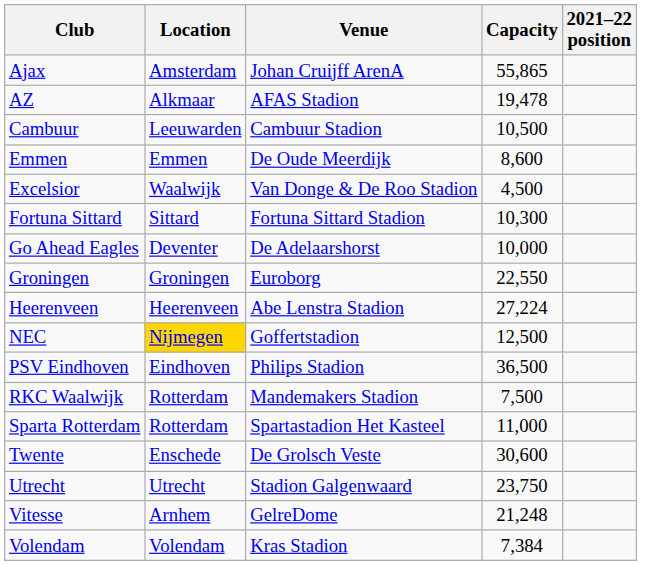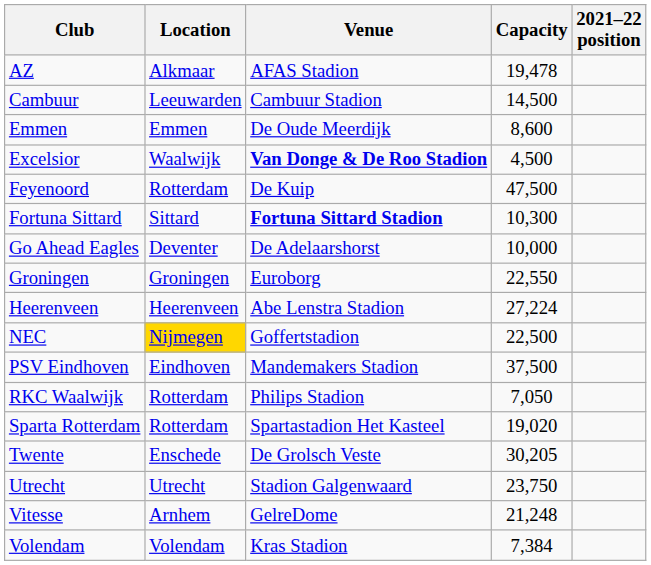 <table class="wikitable sortable">
 <tr>
 <th>Club</th>
 <th>Location</th>
 <th>Venue</th>
 <th>Capacity</th>
 <th>2021–22<br>position</th>
-</tr>
-<tr>
-<td><a href='#'>Ajax</a></td>
-<td><a href='#'>Amsterdam</a></td>
-<td><a href='#'>Johan Cruijff ArenA</a></td>
-<td style="text-align: center;">55,865</td>
-<td></td>
 </tr>
 <tr>
 <td><a href='#'>AZ</a></td>
 <td><a href='#'>Alkmaar</a></td>
 <td><a href='#'>AFAS Stadion</a></td>
 <td style="text-align: center;">19,478</td>
 <td></td>
 </tr>
 <tr>
 <td><a href='#'>Cambuur</a></td>
 <td><a href='#'>Leeuwarden</a></td>
 <td><a href='#'>Cambuur Stadion</a></td>
-<td style="text-align: center;">10,500</td>
+<td style="text-align: center;">14,500</td>
 <td></td>
 </tr>
 <tr>
 <td><a href='#'>Emmen</a></td>
 <td><a href='#'>Emmen</a></td>
 <td><a href='#'>De Oude Meerdijk</a></td>
 <td style="text-align: center;">8,600</td>
 <td></td>
 </tr>
 <tr>
 <td><a href='#'>Excelsior</a></td>
 <td><a href='#'>Waalwijk</a></td>
-<td><a href='#'>Van Donge & De Roo Stadion</a></td>
+<td><strong><a href='#'>Van Donge & De Roo Stadion</a></strong></td>
 <td style="text-align: center;">4,500</td>
+<td></td>
+</tr>
+<tr>
+<td><a href='#'>Feyenoord</a></td>
+<td><a href='#'>Rotterdam</a></td>
+<td><a href='#'>De Kuip</a></td>
+<td style="text-align: center;">47,500</td>
 <td></td>
 </tr>
 <tr>
 <td><a href='#'>Fortuna Sittard</a></td>
 <td><a href='#'>Sittard</a></td>
-<td><a href='#'>Fortuna Sittard Stadion</a></td>
+<td><strong><a href='#'>Fortuna Sittard Stadion</a></strong></td>
 <td style="text-align: center;">10,300</td>
 <td></td>
 </tr>
 <tr>
 <td><a href='#'>Go Ahead Eagles</a></td>
 <td><a href='#'>Deventer</a></td>
 <td><a href='#'>De Adelaarshorst</a></td>
 <td style="text-align: center;">10,000</td>
 <td></td>
 </tr>
 <tr>
 <td><a href='#'>Groningen</a></td>
 <td><a href='#'>Groningen</a></td>
 <td><a href='#'>Euroborg</a></td>
 <td style="text-align: center;">22,550</td>
 <td></td>
 </tr>
 <tr>
 <td><a href='#'>Heerenveen</a></td>
 <td><a href='#'>Heerenveen</a></td>
 <td><a href='#'>Abe Lenstra Stadion</a></td>
 <td style="text-align: center;">27,224</td>
 <td></td>
 </tr>
 <tr>
 <td><a href='#'>NEC</a></td>
 <td style="background: gold;"><a href='#'>Nijmegen</a></td>
 <td><a href='#'>Goffertstadion</a></td>
-<td style="text-align: center;">12,500</td>
+<td style="text-align: center;">22,500</td>
 <td></td>
 </tr>
 <tr>
 <td><a href='#'>PSV Eindhoven</a></td>
 <td><a href='#'>Eindhoven</a></td>
-<td><a href='#'>Philips Stadion</a></td>
-<td style="text-align: center;">36,500</td>
+<td><a href='#'>Mandemakers Stadion</a></td>
+<td style="text-align: center;">37,500</td>
 <td></td>
 </tr>
 <tr>
 <td><a href='#'>RKC Waalwijk</a></td>
 <td><a href='#'>Rotterdam</a></td>
-<td><a href='#'>Mandemakers Stadion</a></td>
-<td style="text-align: center;">7,500</td>
+<td><a href='#'>Philips Stadion</a></td>
+<td style="text-align: center;">7,050</td>
 <td></td>
 </tr>
 <tr>
 <td><a href='#'>Sparta Rotterdam</a></td>
 <td><a href='#'>Rotterdam</a></td>
 <td><a href='#'>Spartastadion Het Kasteel</a></td>
-<td style="text-align: center;">11,000</td>
+<td style="text-align: center;">19,020</td>
 <td></td>
 </tr>
 <tr>
 <td><a href='#'>Twente</a></td>
 <td><a href='#'>Enschede</a></td>
 <td><a href='#'>De Grolsch Veste</a></td>
-<td style="text-align: center;">30,600</td>
+<td style="text-align: center;">30,205</td>
 <td></td>
 </tr>
 <tr>
 <td><a href='#'>Utrecht</a></td>
 <td><a href='#'>Utrecht</a></td>
 <td><a href='#'>Stadion Galgenwaard</a></td>
 <td style="text-align: center;">23,750</td>
 <td></td>
 </tr>
 <tr>
 <td><a href='#'>Vitesse</a></td>
 <td><a href='#'>Arnhem</a></td>
 <td><a href='#'>GelreDome</a></td>
 <td style="text-align: center;">21,248</td>
 <td></td>
 </tr>
 <tr>
 <td><a href='#'>Volendam</a></td>
 <td><a href='#'>Volendam</a></td>
 <td><a href='#'>Kras Stadion</a></td>
 <td style="text-align: center;">7,384</td>
 <td></td>
 </tr>
 </table>
